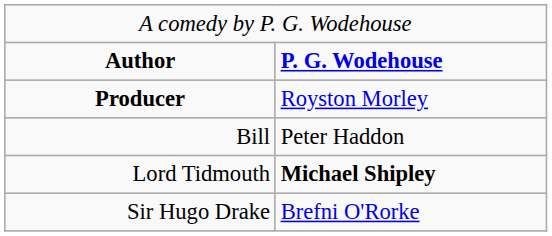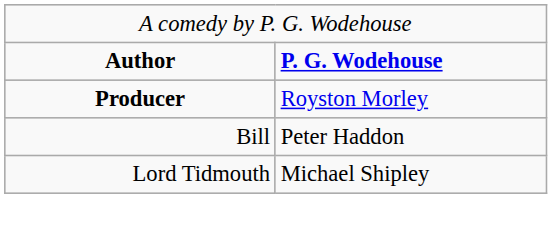 <table class="wikitable mw-collapsible mw-collapsed" style="vertical-align:top;margin:0 4em 0 5em;line-height:1.2;width:24em;max-width:30em;font-size:90%;">
 <tr>
 <td colspan=2 style="text-align:center;font-style:italic;">A comedy by P. G. Wodehouse</td>
 </tr>
 <tr>
 <td style="width:50%;text-align:center;"><strong>Author</strong></td>
 <td style="width:*;"><strong><a href='#'>P. G. Wodehouse</a></strong></td>
 </tr>
 <tr>
 <td style="text-align:center;"><strong>Producer</strong></td>
 <td><a href='#'>Royston Morley</a></td>
 </tr>
 <tr>
 <td style="text-align:right;">Bill</td>
 <td>Peter Haddon</td>
 </tr>
 <tr>
 <td style="text-align:right;">Lord Tidmouth</td>
-<td><strong>Michael Shipley</strong></td>
-</tr>
-<tr>
-<td style="text-align:right;">Sir Hugo Drake</td>
-<td><a href='#'>Brefni O'Rorke</a></td>
+<td>Michael Shipley</td>
 </tr>
 </table>
